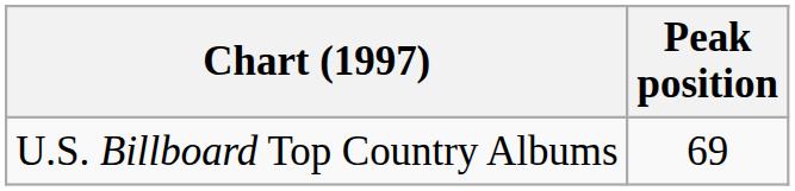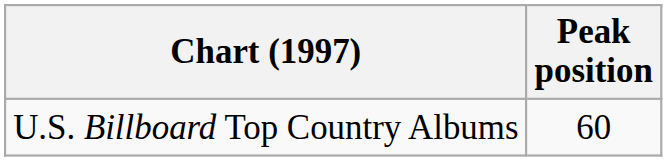 <table class="wikitable">
 <tr>
 <th>Chart (1997)</th>
 <th>Peak<br>position</th>
 </tr>
 <tr>
 <td>U.S. <em>Billboard</em> Top Country Albums</td>
-<td align="center">69</td>
+<td align="center">60</td>
 </tr>
 </table>
